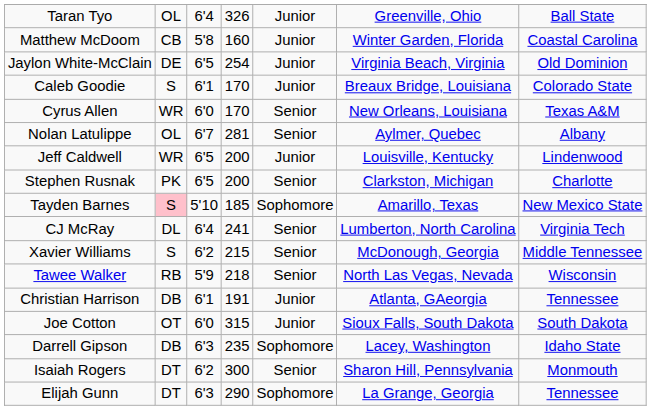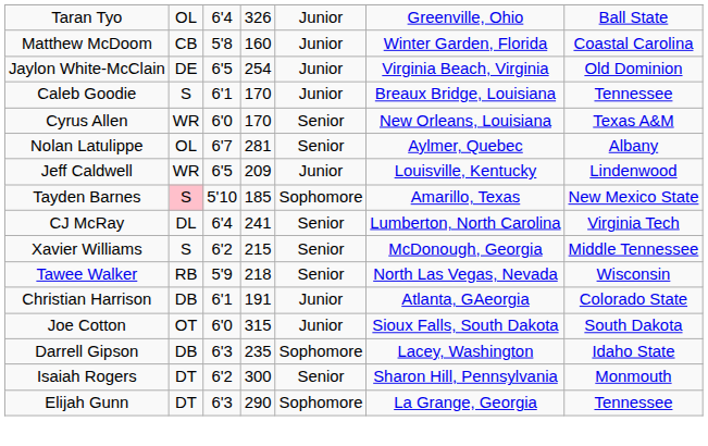 <table class="wikitable sortable sortable" style="text-align: center">
 <tr align=center>
 </tr>
 <tr>
 <td>Taran Tyo</td>
 <td>OL</td>
 <td>6'4</td>
 <td>326</td>
 <td> Junior</td>
 <td><a href='#'>Greenville, Ohio</a></td>
 <td><a href='#'>Ball State</a></td>
 </tr>
 <tr>
 <td>Matthew McDoom</td>
 <td>CB</td>
 <td>5'8</td>
 <td>160</td>
 <td>Junior</td>
 <td><a href='#'>Winter Garden, Florida</a></td>
 <td><a href='#'>Coastal Carolina</a></td>
 </tr>
 <tr>
 <td>Jaylon White-McClain</td>
 <td>DE</td>
 <td>6'5</td>
 <td>254</td>
 <td> Junior</td>
 <td><a href='#'>Virginia Beach, Virginia</a></td>
 <td><a href='#'>Old Dominion</a></td>
 </tr>
 <tr>
 <td>Caleb Goodie</td>
 <td>S</td>
 <td>6'1</td>
 <td>170</td>
 <td>Junior</td>
 <td><a href='#'>Breaux Bridge, Louisiana</a></td>
-<td><a href='#'>Colorado State</a></td>
+<td><a href='#'>Tennessee</a></td>
 </tr>
 <tr>
 <td>Cyrus Allen</td>
 <td>WR</td>
 <td>6'0</td>
 <td>170</td>
 <td>Senior</td>
 <td><a href='#'>New Orleans, Louisiana</a></td>
 <td><a href='#'>Texas A&M</a></td>
 </tr>
 <tr>
 <td>Nolan Latulippe</td>
 <td>OL</td>
 <td>6'7</td>
 <td>281</td>
 <td>Senior</td>
 <td><a href='#'>Aylmer, Quebec</a></td>
 <td><a href='#'>Albany</a></td>
 </tr>
 <tr>
 <td>Jeff Caldwell</td>
 <td>WR</td>
 <td>6'5</td>
-<td>200</td>
+<td>209</td>
 <td>Junior</td>
 <td><a href='#'>Louisville, Kentucky</a></td>
 <td><a href='#'>Lindenwood</a></td>
-</tr>
-<tr>
-<td>Stephen Rusnak</td>
-<td>PK</td>
-<td>6'5</td>
-<td>200</td>
-<td> Senior</td>
-<td><a href='#'>Clarkston, Michigan</a></td>
-<td><a href='#'>Charlotte</a></td>
 </tr>
 <tr>
 <td>Tayden Barnes</td>
 <td style="background: pink;">S</td>
 <td>5'10</td>
 <td>185</td>
 <td> Sophomore</td>
 <td><a href='#'>Amarillo, Texas</a></td>
 <td><a href='#'>New Mexico State</a></td>
 </tr>
 <tr>
 <td>CJ McRay</td>
 <td>DL</td>
 <td>6'4</td>
 <td>241</td>
 <td> Senior</td>
 <td><a href='#'>Lumberton, North Carolina</a></td>
 <td><a href='#'>Virginia Tech</a></td>
 </tr>
 <tr>
 <td>Xavier Williams</td>
 <td>S</td>
 <td>6'2</td>
 <td>215</td>
 <td> Senior</td>
 <td><a href='#'>McDonough, Georgia</a></td>
 <td><a href='#'>Middle Tennessee</a></td>
 </tr>
 <tr>
 <td><a href='#'>Tawee Walker</a></td>
 <td>RB</td>
 <td>5'9</td>
 <td>218</td>
 <td> Senior</td>
 <td><a href='#'>North Las Vegas, Nevada</a></td>
 <td><a href='#'>Wisconsin</a></td>
 </tr>
 <tr>
 <td>Christian Harrison</td>
 <td>DB</td>
 <td>6'1</td>
 <td>191</td>
 <td> Junior</td>
 <td><a href='#'>Atlanta, GAeorgia</a></td>
-<td><a href='#'>Tennessee</a></td>
+<td><a href='#'>Colorado State</a></td>
 </tr>
 <tr>
 <td>Joe Cotton</td>
 <td>OT</td>
 <td>6'0</td>
 <td>315</td>
 <td> Junior</td>
 <td><a href='#'>Sioux Falls, South Dakota</a></td>
 <td><a href='#'>South Dakota</a></td>
 </tr>
 <tr>
 <td>Darrell Gipson</td>
 <td>DB</td>
 <td>6'3</td>
 <td>235</td>
 <td>Sophomore</td>
 <td><a href='#'>Lacey, Washington</a></td>
 <td><a href='#'>Idaho State</a></td>
 </tr>
 <tr>
 <td>Isaiah Rogers</td>
 <td>DT</td>
 <td>6'2</td>
 <td>300</td>
 <td> Senior</td>
 <td><a href='#'>Sharon Hill, Pennsylvania</a></td>
 <td><a href='#'>Monmouth</a></td>
 </tr>
 <tr>
 <td>Elijah Gunn</td>
 <td>DT</td>
 <td>6'3</td>
 <td>290</td>
 <td> Sophomore</td>
 <td><a href='#'>La Grange, Georgia</a></td>
 <td><a href='#'>Tennessee</a></td>
 </tr>
 </table>
